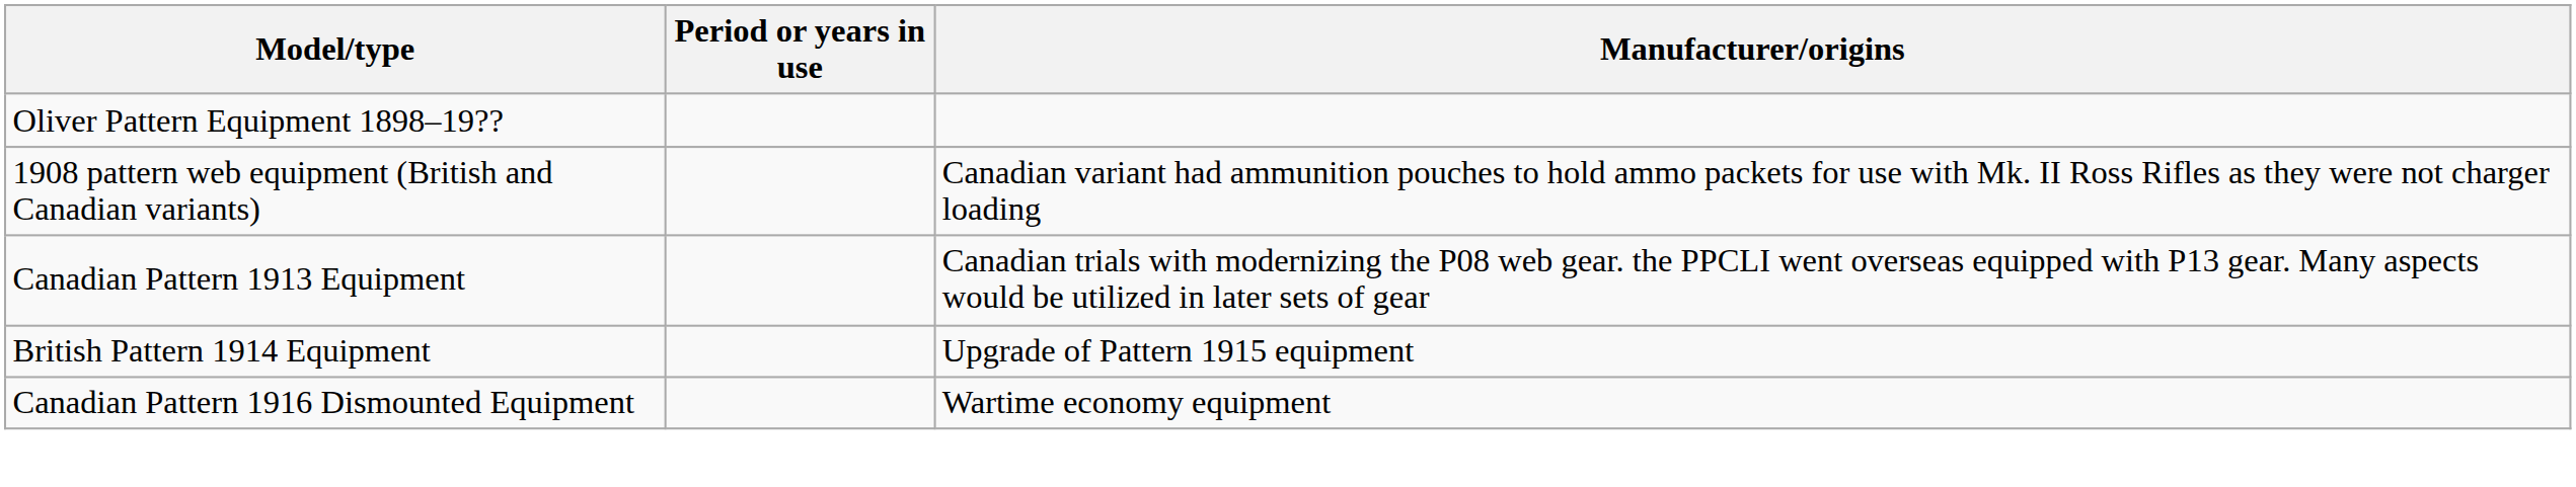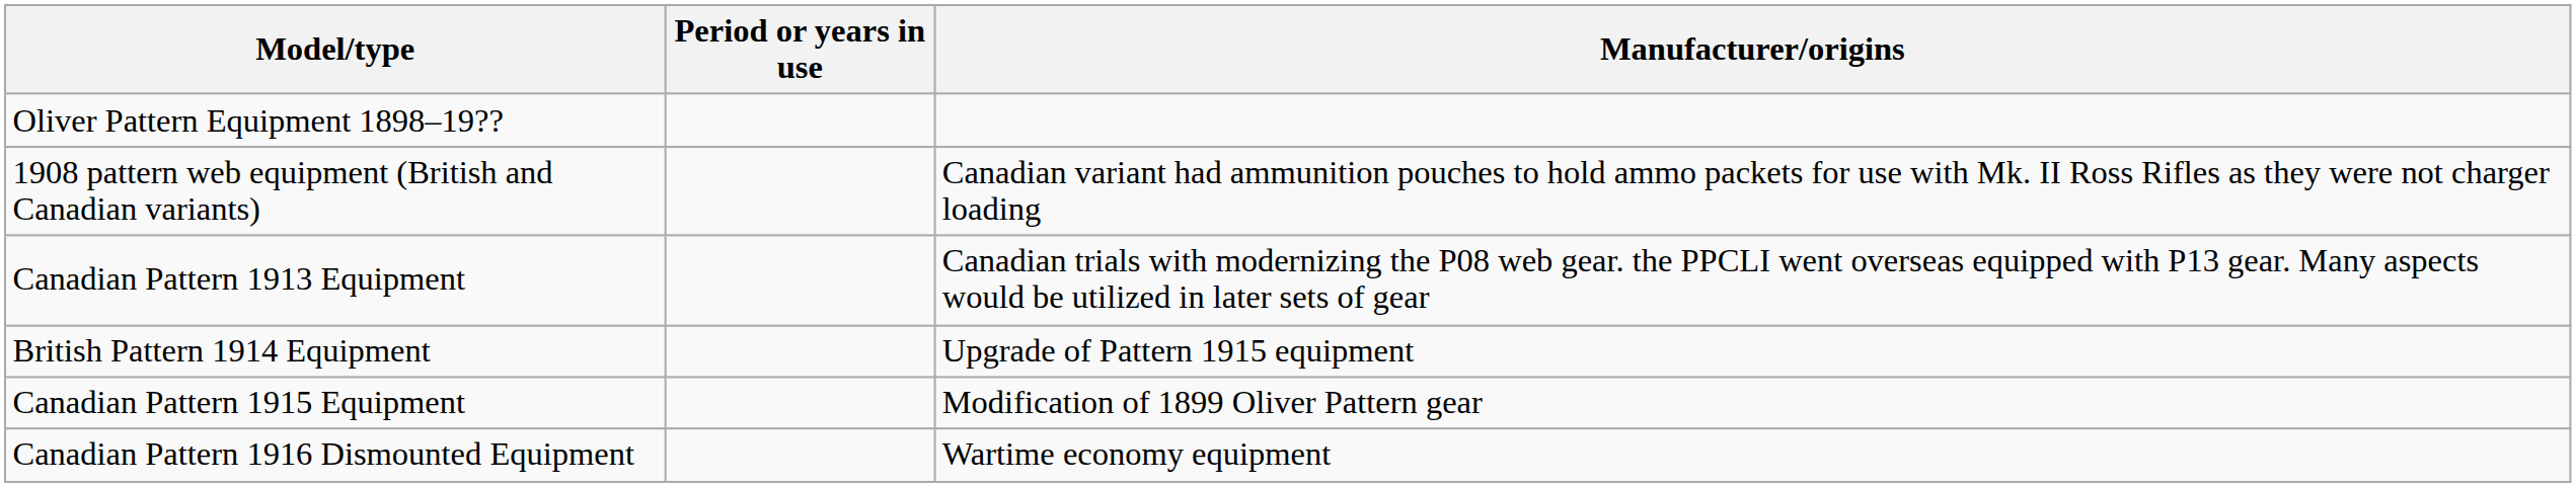 <table class="wikitable">
 <tr>
 <th>Model/type</th>
 <th>Period or years in use</th>
 <th>Manufacturer/origins</th>
 </tr>
 <tr>
 <td>Oliver Pattern Equipment 1898–19??</td>
 <td></td>
 <td></td>
 </tr>
 <tr>
 <td>1908 pattern web equipment (British and Canadian variants)</td>
 <td></td>
 <td>Canadian variant had ammunition pouches to hold ammo packets for use with Mk. II Ross Rifles as they were not charger loading</td>
 </tr>
 <tr>
 <td>Canadian Pattern 1913 Equipment</td>
 <td></td>
 <td>Canadian trials with modernizing the P08 web gear. the PPCLI went overseas equipped with P13 gear. Many aspects would be utilized in later sets of gear</td>
 </tr>
 <tr>
 <td>British Pattern 1914 Equipment</td>
 <td></td>
 <td>Upgrade of Pattern 1915 equipment</td>
 </tr>
 <tr>
+<td>Canadian Pattern 1915 Equipment</td>
+<td></td>
+<td>Modification of 1899 Oliver Pattern gear</td>
+</tr>
+<tr>
 <td>Canadian Pattern 1916 Dismounted Equipment</td>
 <td></td>
 <td>Wartime economy equipment</td>
 </tr>
 </table>
